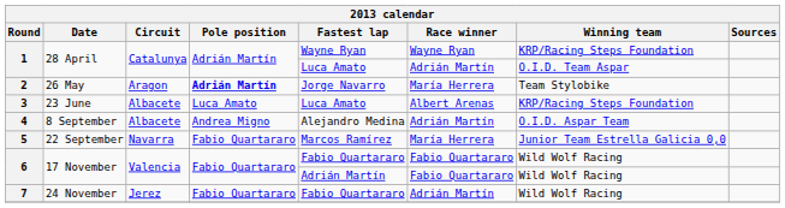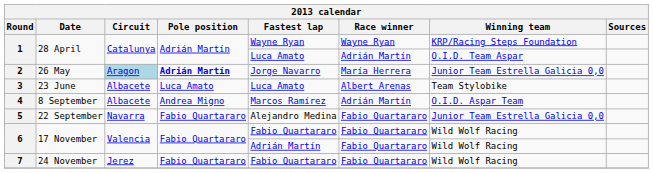 <table class="wikitable" style="font-size: 85%">
 <tr>
 <th colspan=8>2013 calendar</th>
 </tr>
 <tr>
 <th>Round</th>
 <th>Date</th>
 <th>Circuit</th>
 <th>Pole position</th>
 <th>Fastest lap</th>
 <th>Race winner</th>
 <th>Winning team</th>
 <th>Sources</th>
 </tr>
 <tr>
 <th rowspan=2>1</th>
 <td rowspan=2>28 April</td>
 <td rowspan=2> <a href='#'>Catalunya</a></td>
 <td rowspan=2> <a href='#'>Adrián Martín</a></td>
 <td> <a href='#'>Wayne Ryan</a></td>
 <td> <a href='#'>Wayne Ryan</a></td>
 <td><a href='#'>KRP/Racing Steps Foundation</a></td>
 <td></td>
 </tr>
 <tr>
 <td> <a href='#'>Luca Amato</a></td>
 <td> <a href='#'>Adrián Martín</a></td>
 <td><a href='#'>O.I.D. Team Aspar</a></td>
 <td></td>
 </tr>
 <tr>
 <th>2</th>
 <td>26 May</td>
-<td> <a href='#'>Aragon</a></td>
+<td style="background: lightblue;"> <a href='#'>Aragon</a></td>
 <td><strong> <a href='#'>Adrián Martín</a></strong></td>
 <td> <a href='#'>Jorge Navarro</a></td>
 <td> <a href='#'>María Herrera</a></td>
-<td>Team Stylobike</td>
+<td><a href='#'>Junior Team Estrella Galicia 0,0</a></td>
 <td></td>
 </tr>
 <tr>
 <th>3</th>
 <td>23 June</td>
 <td> <a href='#'>Albacete</a></td>
 <td> <a href='#'>Luca Amato</a></td>
 <td> <a href='#'>Luca Amato</a></td>
 <td> <a href='#'>Albert Arenas</a></td>
-<td><a href='#'>KRP/Racing Steps Foundation</a></td>
+<td>Team Stylobike</td>
 <td></td>
 </tr>
 <tr>
 <th>4</th>
 <td>8 September</td>
 <td> <a href='#'>Albacete</a></td>
 <td> <a href='#'>Andrea Migno</a></td>
-<td> Alejandro Medina</td>
+<td> <a href='#'>Marcos Ramírez</a></td>
 <td> <a href='#'>Adrián Martín</a></td>
 <td><a href='#'>O.I.D. Aspar Team</a></td>
 <td></td>
 </tr>
 <tr>
 <th>5</th>
 <td>22 September</td>
 <td> <a href='#'>Navarra</a></td>
 <td> <a href='#'>Fabio Quartararo</a></td>
-<td> <a href='#'>Marcos Ramírez</a></td>
-<td> <a href='#'>María Herrera</a></td>
+<td> Alejandro Medina</td>
+<td> <a href='#'>Fabio Quartararo</a></td>
 <td><a href='#'>Junior Team Estrella Galicia 0,0</a></td>
 <td></td>
 </tr>
 <tr>
 <th rowspan=2>6</th>
 <td rowspan=2>17 November</td>
 <td rowspan=2> <a href='#'>Valencia</a></td>
 <td rowspan=2> <a href='#'>Fabio Quartararo</a></td>
 <td> <a href='#'>Fabio Quartararo</a></td>
 <td> <a href='#'>Fabio Quartararo</a></td>
 <td>Wild Wolf Racing</td>
 <td></td>
 </tr>
 <tr>
 <td> <a href='#'>Adrián Martín</a></td>
 <td> <a href='#'>Fabio Quartararo</a></td>
 <td>Wild Wolf Racing</td>
 <td></td>
 </tr>
 <tr>
 <th>7</th>
 <td>24 November</td>
 <td> <a href='#'>Jerez</a></td>
 <td> <a href='#'>Fabio Quartararo</a></td>
 <td> <a href='#'>Fabio Quartararo</a></td>
-<td> <a href='#'>Adrián Martín</a></td>
+<td> <a href='#'>Fabio Quartararo</a></td>
 <td>Wild Wolf Racing</td>
 <td></td>
 </tr>
 <tr>
 </tr>
 </table>
